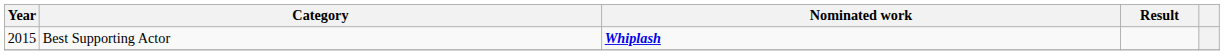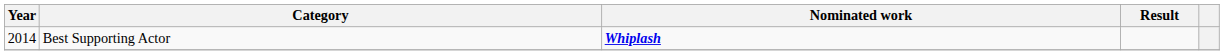 <table class=wikitable>
 <tr>
 <th scope="col" style="width:1em;">Year</th>
 <th scope="col" style="width:39em;">Category</th>
 <th scope="col" style="width:36em;">Nominated work</th>
 <th scope="col" style="width:5em;">Result</th>
 <th scope="col" style="width:1em;"></th>
 </tr>
 <tr>
-<td>2015</td>
+<td>2014</td>
 <td>Best Supporting Actor</td>
 <td><strong><em><a href='#'>Whiplash</a></em></strong></td>
 <td></td>
 <th align=center></th>
 </tr>
 <tr>
 </tr>
 </table>
